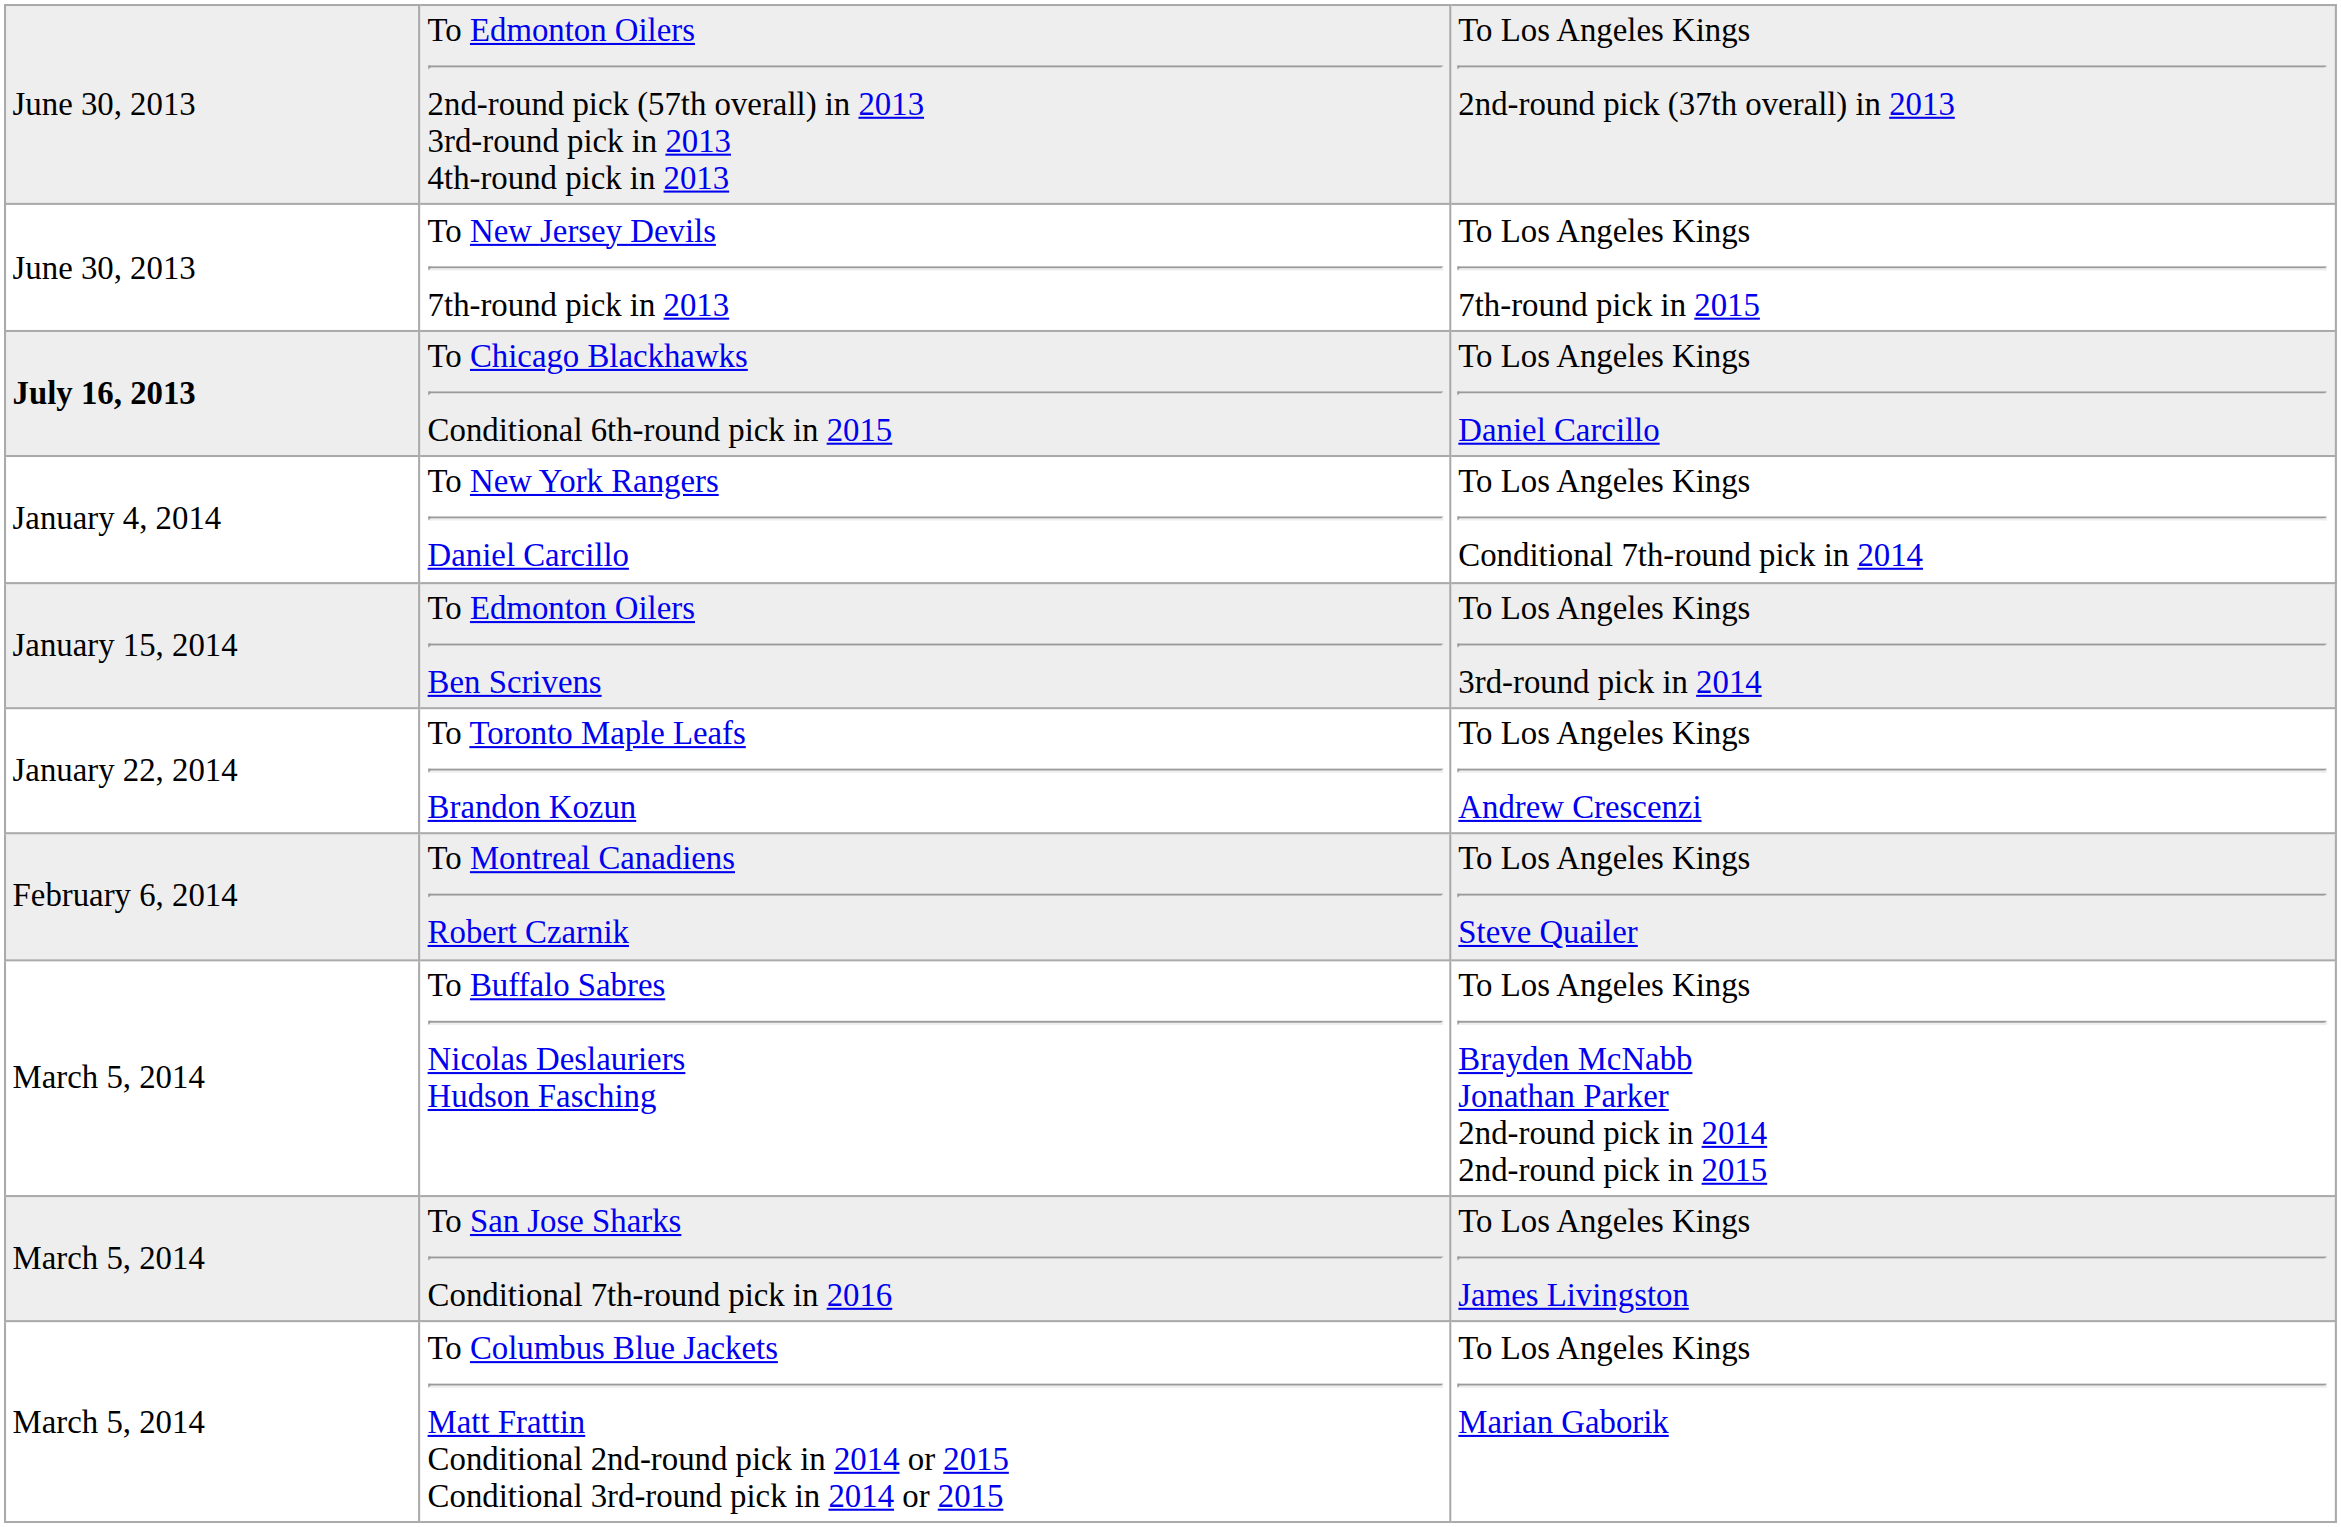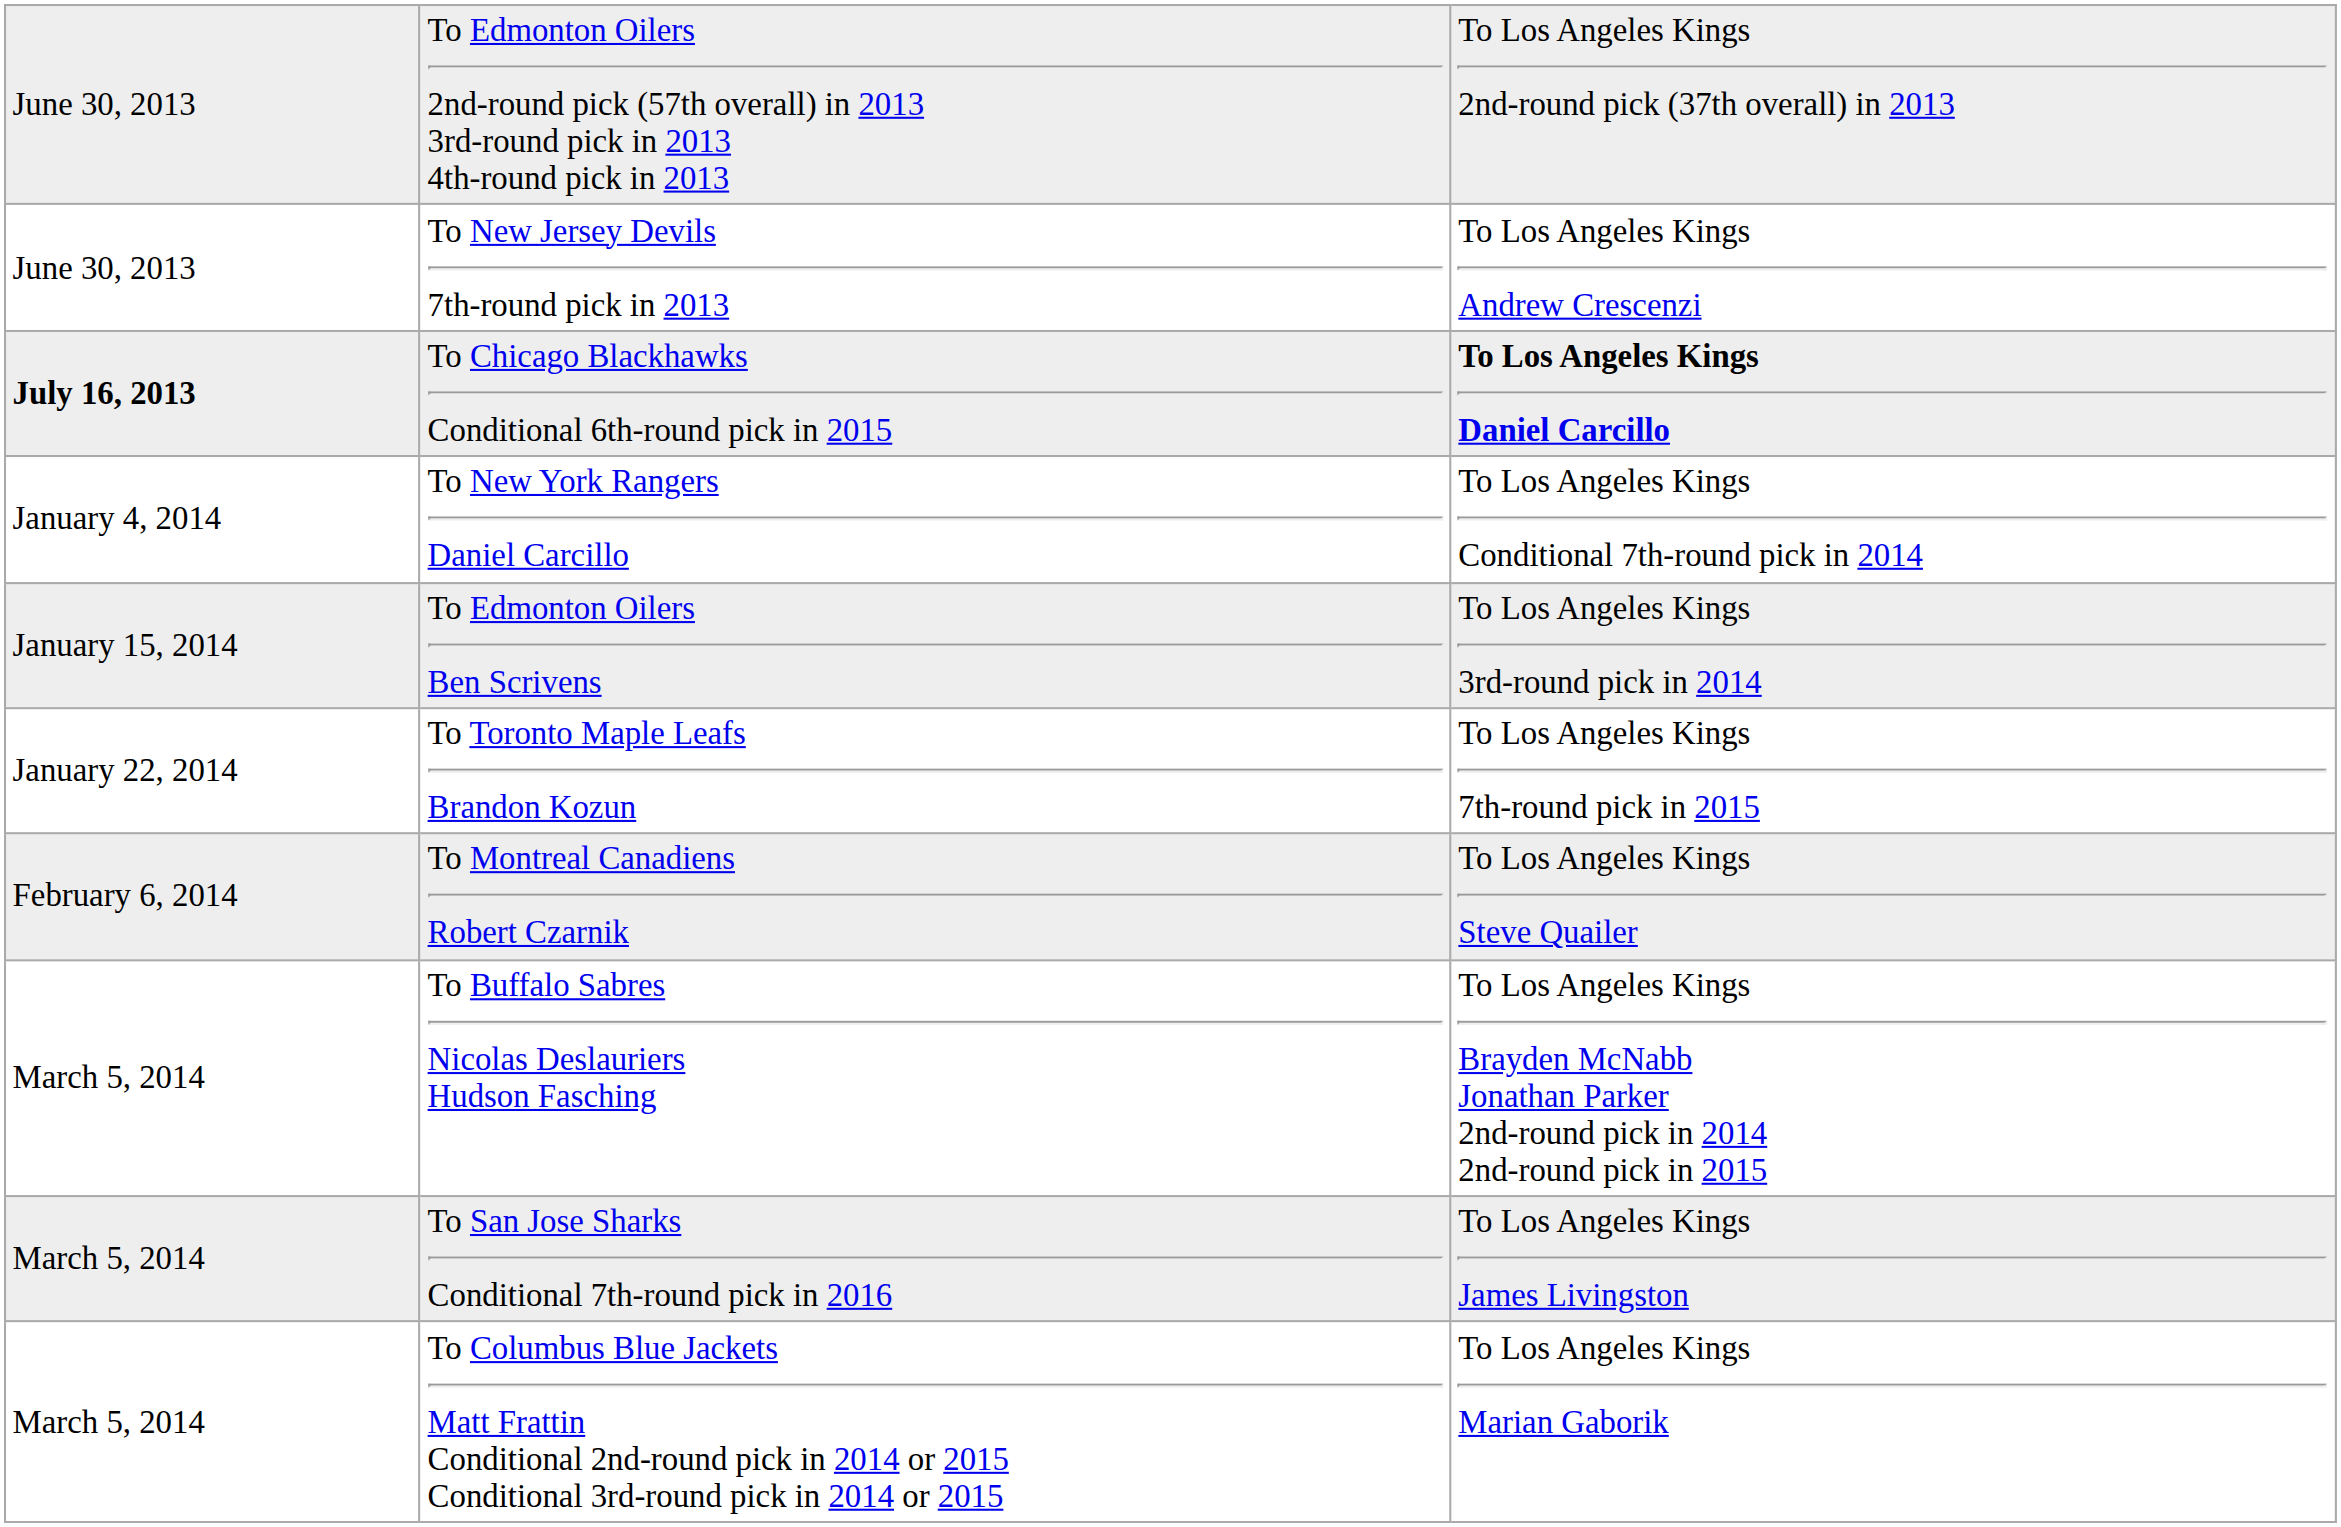 <table class="wikitable" style="border:1px solid #999; width:90%;">
 <tr style="background:#eee;">
 <td>June 30, 2013</td>
 <td valign="top">To <a href='#'>Edmonton Oilers</a> <hr>2nd-round pick (57th overall) in <a href='#'>2013</a><br>3rd-round pick in <a href='#'>2013</a><br>4th-round pick in <a href='#'>2013</a></td>
 <td valign="top">To Los Angeles Kings <hr>2nd-round pick (37th overall) in <a href='#'>2013</a></td>
 </tr>
 <tr style="background:#fff;">
 <td>June 30, 2013</td>
 <td valign="top">To <a href='#'>New Jersey Devils</a> <hr>7th-round pick in <a href='#'>2013</a></td>
-<td valign="top">To Los Angeles Kings <hr>7th-round pick in <a href='#'>2015</a></td>
+<td valign="top">To Los Angeles Kings <hr><a href='#'>Andrew Crescenzi</a></td>
 </tr>
 <tr style="background:#eee;">
 <td><strong>July 16, 2013</strong></td>
 <td valign="top">To <a href='#'>Chicago Blackhawks</a> <hr>Conditional 6th-round pick in <a href='#'>2015</a></td>
-<td valign="top">To Los Angeles Kings <hr><a href='#'>Daniel Carcillo</a></td>
+<td valign="top"><strong>To Los Angeles Kings <hr><a href='#'>Daniel Carcillo</a></strong></td>
 </tr>
 <tr style="background:#fff;">
 <td>January 4, 2014</td>
 <td valign="top">To <a href='#'>New York Rangers</a> <hr><a href='#'>Daniel Carcillo</a></td>
 <td valign="top">To Los Angeles Kings <hr>Conditional 7th-round pick in <a href='#'>2014</a></td>
 </tr>
 <tr style="background:#eee;">
 <td>January 15, 2014</td>
 <td valign="top">To <a href='#'>Edmonton Oilers</a> <hr><a href='#'>Ben Scrivens</a></td>
 <td valign="top">To Los Angeles Kings <hr>3rd-round pick in <a href='#'>2014</a></td>
 </tr>
 <tr style="background:#fff;">
 <td>January 22, 2014</td>
 <td valign="top">To <a href='#'>Toronto Maple Leafs</a> <hr><a href='#'>Brandon Kozun</a></td>
-<td valign="top">To Los Angeles Kings <hr><a href='#'>Andrew Crescenzi</a></td>
+<td valign="top">To Los Angeles Kings <hr>7th-round pick in <a href='#'>2015</a></td>
 </tr>
 <tr style="background:#eee;">
 <td>February 6, 2014</td>
 <td valign="top">To <a href='#'>Montreal Canadiens</a> <hr><a href='#'>Robert Czarnik</a></td>
 <td valign="top">To Los Angeles Kings <hr><a href='#'>Steve Quailer</a></td>
 </tr>
 <tr style="background:#fff;">
 <td>March 5, 2014</td>
 <td valign="top">To <a href='#'>Buffalo Sabres</a> <hr><a href='#'>Nicolas Deslauriers</a><br><a href='#'>Hudson Fasching</a></td>
 <td valign="top">To Los Angeles Kings <hr><a href='#'>Brayden McNabb</a><br><a href='#'>Jonathan Parker</a><br>2nd-round pick in <a href='#'>2014</a><br>2nd-round pick in <a href='#'>2015</a></td>
 </tr>
 <tr style="background:#eee;">
 <td>March 5, 2014</td>
 <td valign="top">To <a href='#'>San Jose Sharks</a> <hr>Conditional 7th-round pick in <a href='#'>2016</a></td>
 <td valign="top">To Los Angeles Kings <hr><a href='#'>James Livingston</a></td>
 </tr>
 <tr style="background:#fff;">
 <td>March 5, 2014</td>
 <td valign="top">To <a href='#'>Columbus Blue Jackets</a><hr><a href='#'>Matt Frattin</a><br>Conditional 2nd-round pick in <a href='#'>2014</a> or <a href='#'>2015</a><br>Conditional 3rd-round pick in <a href='#'>2014</a> or <a href='#'>2015</a></td>
 <td valign="top">To Los Angeles Kings <hr><a href='#'>Marian Gaborik</a></td>
 </tr>
 </table>
